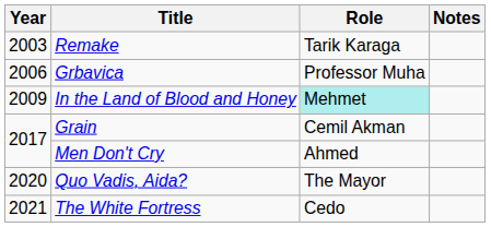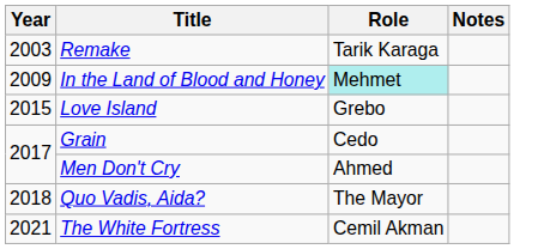 <table class="wikitable sortable">
 <tr>
 <th>Year</th>
 <th>Title</th>
 <th>Role</th>
 <th class="unsortable">Notes</th>
 </tr>
 <tr>
 <td>2003</td>
 <td><em><a href='#'>Remake</a></em></td>
 <td>Tarik Karaga</td>
 <td></td>
 </tr>
 <tr>
-<td>2006</td>
-<td><em><a href='#'>Grbavica</a></em></td>
-<td>Professor Muha</td>
-<td></td>
-</tr>
-<tr>
 <td>2009</td>
 <td><em><a href='#'>In the Land of Blood and Honey</a></em></td>
 <td style="background: paleturquoise;">Mehmet</td>
 <td></td>
 </tr>
 <tr>
+<td>2015</td>
+<td><em><a href='#'>Love Island</a></em></td>
+<td>Grebo</td>
+<td></td>
+</tr>
+<tr>
 <td rowspan=2>2017</td>
 <td><em><a href='#'>Grain</a></em></td>
-<td>Cemil Akman</td>
+<td>Cedo</td>
 <td></td>
 </tr>
 <tr>
 <td><em><a href='#'>Men Don't Cry</a></em></td>
 <td>Ahmed</td>
 <td></td>
 </tr>
 <tr>
-<td>2020</td>
+<td>2018</td>
 <td><em><a href='#'>Quo Vadis, Aida?</a></em></td>
 <td>The Mayor</td>
 <td></td>
 </tr>
 <tr>
 <td>2021</td>
 <td><em><a href='#'>The White Fortress</a></em></td>
-<td>Cedo</td>
+<td>Cemil Akman</td>
 <td></td>
 </tr>
 </table>
